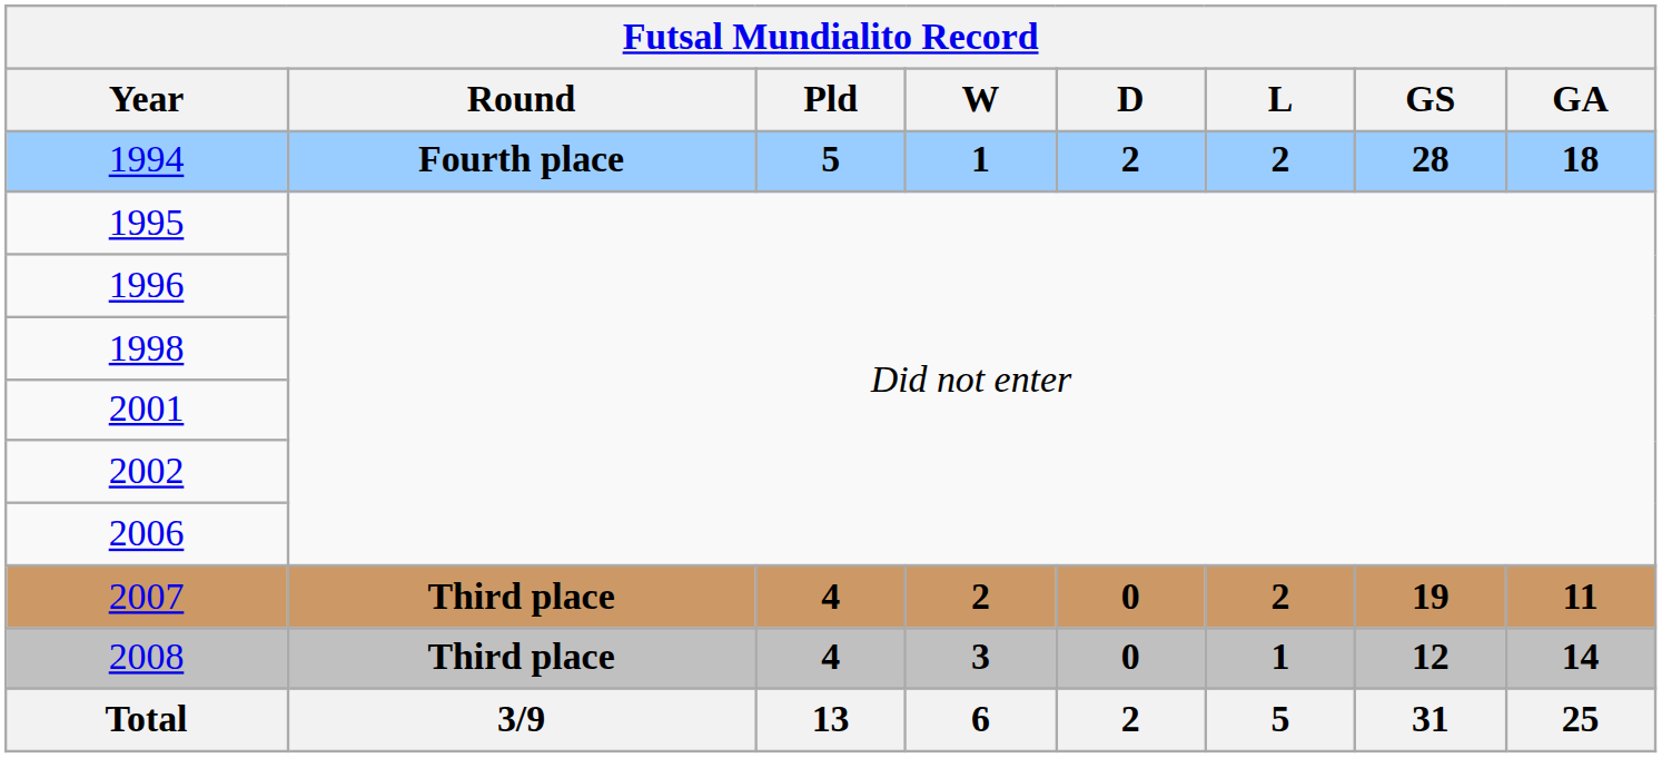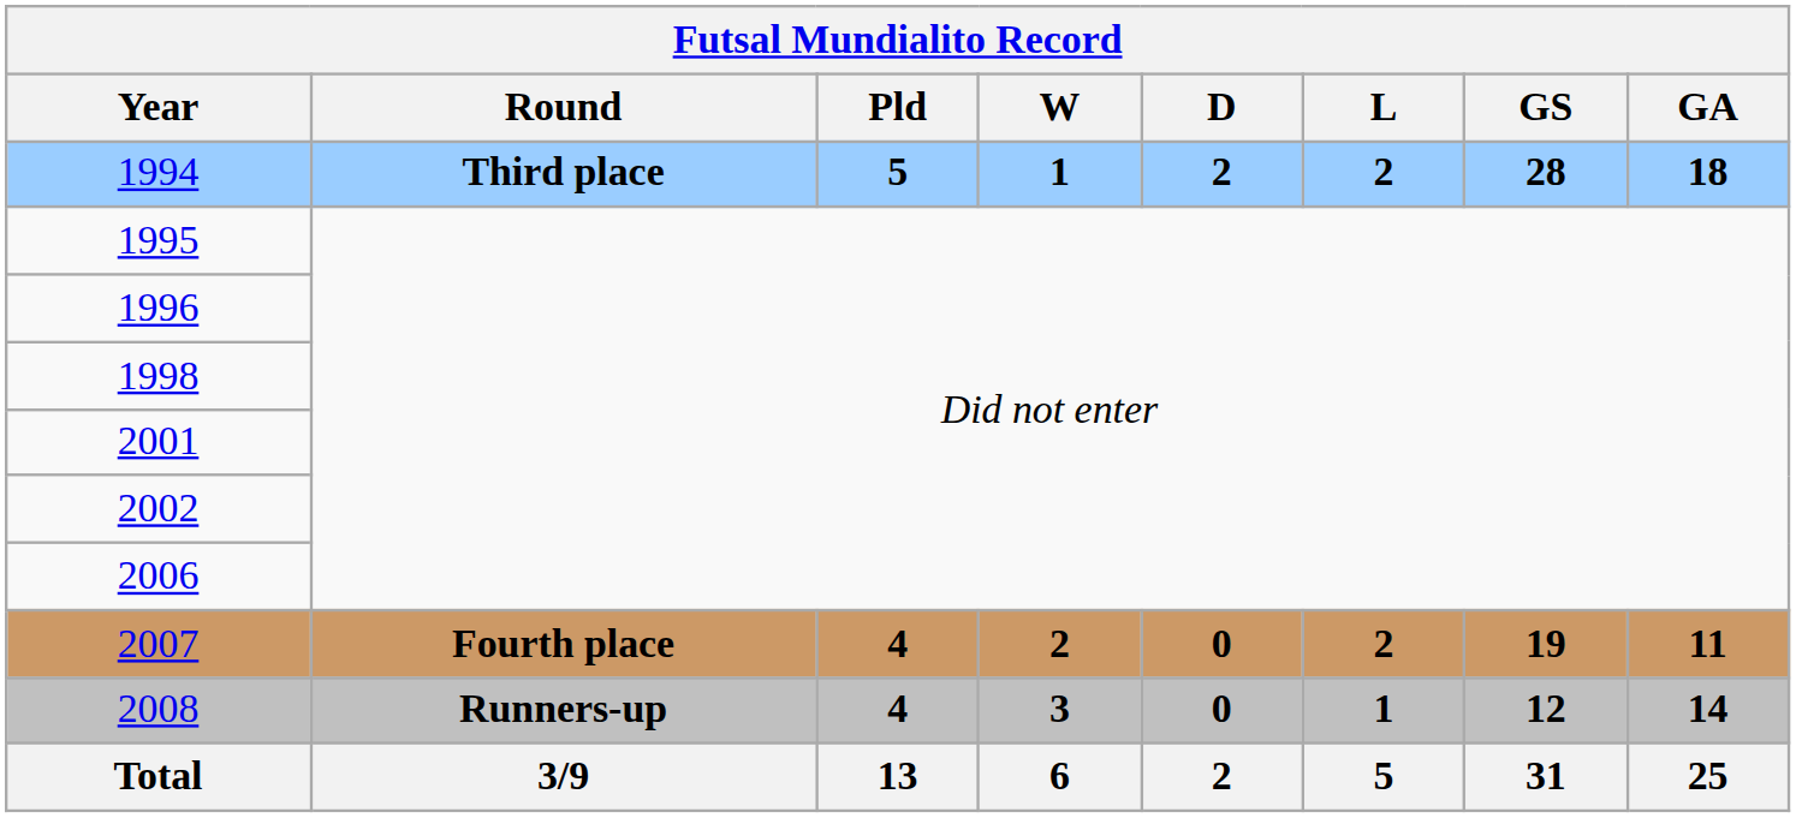 <table class="wikitable" width=50% style="text-align: center;font-size:90%;">
 <tr>
 <th colspan=8><a href='#'>Futsal Mundialito Record</a></th>
 </tr>
 <tr>
 <th width=15%>Year</th>
 <th width=25%>Round</th>
 <th width=8%>Pld</th>
 <th width=8%>W</th>
 <th width=8%>D</th>
 <th width=8%>L</th>
 <th width=8%>GS</th>
 <th width=8%>GA</th>
 </tr>
 <tr style="background:#9acdff;">
 <td> <a href='#'>1994</a></td>
-<td><strong>Fourth place</strong></td>
+<td><strong>Third place</strong></td>
 <td><strong>5</strong></td>
 <td><strong>1</strong></td>
 <td><strong>2</strong></td>
 <td><strong>2</strong></td>
 <td><strong>28</strong></td>
 <td><strong>18</strong></td>
 </tr>
 <tr>
 <td> <a href='#'>1995</a></td>
 <td colspan=7 rowspan=6><em>Did not enter</em></td>
 </tr>
 <tr>
 <td> <a href='#'>1996</a></td>
 </tr>
 <tr>
 <td> <a href='#'>1998</a></td>
 </tr>
 <tr>
 <td> <a href='#'>2001</a></td>
 </tr>
 <tr>
 <td> <a href='#'>2002</a></td>
 </tr>
 <tr>
 <td> <a href='#'>2006</a></td>
 </tr>
 <tr bgcolor="#cc9966">
 <td> <a href='#'>2007</a></td>
-<td><strong>Third place</strong></td>
+<td><strong>Fourth place</strong></td>
 <td><strong>4</strong></td>
 <td><strong>2</strong></td>
 <td><strong>0</strong></td>
 <td><strong>2</strong></td>
 <td><strong>19</strong></td>
 <td><strong>11</strong></td>
 </tr>
 <tr bgcolor=silver>
 <td> <a href='#'>2008</a></td>
-<td><strong>Third place</strong></td>
+<td><strong>Runners-up</strong></td>
 <td><strong>4</strong></td>
 <td><strong>3</strong></td>
 <td><strong>0</strong></td>
 <td><strong>1</strong></td>
 <td><strong>12</strong></td>
 <td><strong>14</strong></td>
 </tr>
 <tr>
 <th><strong>Total</strong></th>
 <th>3/9</th>
 <th>13</th>
 <th>6</th>
 <th>2</th>
 <th>5</th>
 <th>31</th>
 <th>25</th>
 </tr>
 </table>
